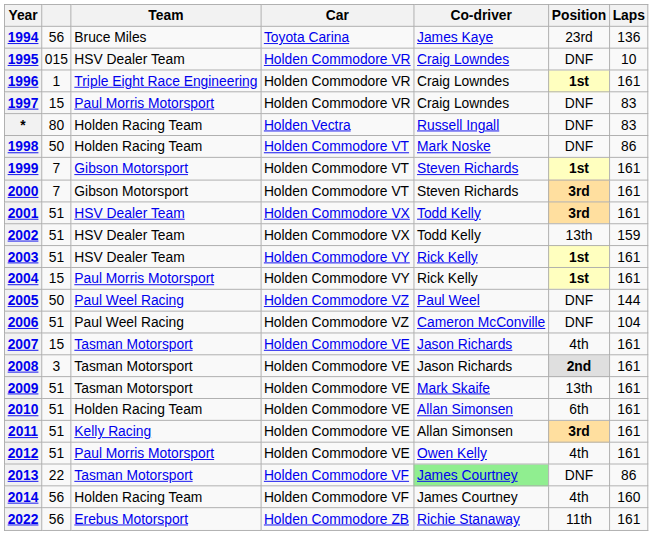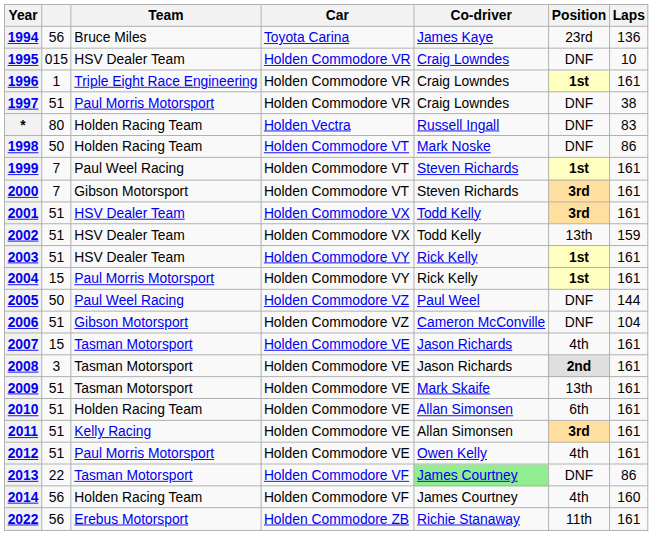 <table class="wikitable" style="font-size: 95%;">
 <tr>
 <th>Year</th>
 <th></th>
 <th>Team</th>
 <th>Car</th>
 <th>Co-driver</th>
 <th>Position</th>
 <th>Laps</th>
 </tr>
 <tr>
 <th><a href='#'>1994</a></th>
 <td align="center">56</td>
 <td>Bruce Miles</td>
 <td><a href='#'>Toyota Carina</a></td>
 <td> <a href='#'>James Kaye</a></td>
 <td align="center">23rd</td>
 <td align="center">136</td>
 </tr>
 <tr>
 <th><a href='#'>1995</a></th>
 <td align="center">015</td>
 <td>HSV Dealer Team</td>
 <td><a href='#'>Holden Commodore VR</a></td>
 <td> <a href='#'>Craig Lowndes</a></td>
 <td align="center">DNF</td>
 <td align="center">10</td>
 </tr>
 <tr>
 <th><a href='#'>1996</a></th>
 <td align="center">1</td>
 <td><a href='#'>Triple Eight Race Engineering</a></td>
 <td>Holden Commodore VR</td>
 <td> Craig Lowndes</td>
 <td align="center" style="background:#ffffbf;"><strong>1st</strong></td>
 <td align="center">161</td>
 </tr>
 <tr>
 <th><a href='#'>1997</a></th>
-<td align="center">15</td>
+<td align="center">51</td>
 <td><a href='#'>Paul Morris Motorsport</a></td>
 <td>Holden Commodore VR</td>
 <td> Craig Lowndes</td>
 <td align="center">DNF</td>
-<td align="center">83</td>
+<td align="center">38</td>
 </tr>
 <tr>
 <th>*</th>
 <td align="center">80</td>
 <td>Holden Racing Team</td>
 <td><a href='#'>Holden Vectra</a></td>
 <td> <a href='#'>Russell Ingall</a></td>
 <td align="center">DNF</td>
 <td align="center">83</td>
 </tr>
 <tr>
 <th><a href='#'>1998</a></th>
 <td align="center">50</td>
 <td>Holden Racing Team</td>
 <td><a href='#'>Holden Commodore VT</a></td>
 <td> <a href='#'>Mark Noske</a></td>
 <td align="center">DNF</td>
 <td align="center">86</td>
 </tr>
 <tr>
 <th><a href='#'>1999</a></th>
 <td align="center">7</td>
-<td><a href='#'>Gibson Motorsport</a></td>
+<td>Paul Weel Racing</td>
 <td>Holden Commodore VT</td>
 <td> <a href='#'>Steven Richards</a></td>
 <td align="center" style="background:#ffffbf;"><strong>1st</strong></td>
 <td align="center">161</td>
 </tr>
 <tr>
 <th><a href='#'>2000</a></th>
 <td align="center">7</td>
 <td>Gibson Motorsport</td>
 <td>Holden Commodore VT</td>
 <td> Steven Richards</td>
 <td align="center" style="background:#ffdf9f;"><strong>3rd</strong></td>
 <td align="center">161</td>
 </tr>
 <tr>
 <th><a href='#'>2001</a></th>
 <td align="center">51</td>
 <td><a href='#'>HSV Dealer Team</a></td>
 <td><a href='#'>Holden Commodore VX</a></td>
 <td> <a href='#'>Todd Kelly</a></td>
 <td align="center" style="background:#ffdf9f;"><strong>3rd</strong></td>
 <td align="center">161</td>
 </tr>
 <tr>
 <th><a href='#'>2002</a></th>
 <td align="center">51</td>
 <td>HSV Dealer Team</td>
 <td>Holden Commodore VX</td>
 <td> Todd Kelly</td>
 <td align="center">13th</td>
 <td align="center">159</td>
 </tr>
 <tr>
 <th><a href='#'>2003</a></th>
 <td align="center">51</td>
 <td>HSV Dealer Team</td>
 <td><a href='#'>Holden Commodore VY</a></td>
 <td> <a href='#'>Rick Kelly</a></td>
 <td align="center" style="background:#ffffbf;"><strong>1st</strong></td>
 <td align="center">161</td>
 </tr>
 <tr>
 <th><a href='#'>2004</a></th>
 <td align="center">15</td>
 <td><a href='#'>Paul Morris Motorsport</a></td>
 <td>Holden Commodore VY</td>
 <td> Rick Kelly</td>
 <td align="center" style="background:#ffffbf;"><strong>1st</strong></td>
 <td align="center">161</td>
 </tr>
 <tr>
 <th><a href='#'>2005</a></th>
 <td align="center">50</td>
 <td><a href='#'>Paul Weel Racing</a></td>
 <td><a href='#'>Holden Commodore VZ</a></td>
 <td> <a href='#'>Paul Weel</a></td>
 <td align="center">DNF</td>
 <td align="center">144</td>
 </tr>
 <tr>
 <th><a href='#'>2006</a></th>
 <td align="center">51</td>
-<td>Paul Weel Racing</td>
+<td><a href='#'>Gibson Motorsport</a></td>
 <td>Holden Commodore VZ</td>
 <td> <a href='#'>Cameron McConville</a></td>
 <td align="center">DNF</td>
 <td align="center">104</td>
 </tr>
 <tr>
 <th><a href='#'>2007</a></th>
 <td align="center">15</td>
 <td><a href='#'>Tasman Motorsport</a></td>
 <td><a href='#'>Holden Commodore VE</a></td>
 <td> <a href='#'>Jason Richards</a></td>
 <td align="center">4th</td>
 <td align="center">161</td>
 </tr>
 <tr>
 <th><a href='#'>2008</a></th>
 <td align="center">3</td>
 <td>Tasman Motorsport</td>
 <td>Holden Commodore VE</td>
 <td> Jason Richards</td>
 <td align="center" style="background:#dfdfdf;"><strong>2nd</strong></td>
 <td align="center">161</td>
 </tr>
 <tr>
 <th><a href='#'>2009</a></th>
 <td align="center">51</td>
 <td>Tasman Motorsport</td>
 <td>Holden Commodore VE</td>
 <td> <a href='#'>Mark Skaife</a></td>
 <td align="center">13th</td>
 <td align="center">161</td>
 </tr>
 <tr>
 <th><a href='#'>2010</a></th>
 <td align="center">51</td>
 <td>Holden Racing Team</td>
 <td>Holden Commodore VE</td>
 <td> <a href='#'>Allan Simonsen</a></td>
 <td align="center">6th</td>
 <td align="center">161</td>
 </tr>
 <tr>
 <th><a href='#'>2011</a></th>
 <td align="center">51</td>
 <td><a href='#'>Kelly Racing</a></td>
 <td>Holden Commodore VE</td>
 <td> Allan Simonsen</td>
 <td align="center" style="background:#ffdf9f;"><strong>3rd</strong></td>
 <td align="center">161</td>
 </tr>
 <tr>
 <th><a href='#'>2012</a></th>
 <td align="center">51</td>
 <td><a href='#'>Paul Morris Motorsport</a></td>
 <td>Holden Commodore VE</td>
 <td> <a href='#'>Owen Kelly</a></td>
 <td align="center">4th</td>
 <td align="center">161</td>
 </tr>
 <tr>
 <th><a href='#'>2013</a></th>
 <td align="center">22</td>
 <td><a href='#'>Tasman Motorsport</a></td>
 <td><a href='#'>Holden Commodore VF</a></td>
 <td style="background: lightgreen;"> <a href='#'>James Courtney</a></td>
 <td align="center">DNF</td>
 <td align="center">86</td>
 </tr>
 <tr>
 <th><a href='#'>2014</a></th>
 <td align="center">56</td>
 <td>Holden Racing Team</td>
 <td>Holden Commodore VF</td>
 <td> James Courtney</td>
 <td align="center">4th</td>
 <td align="center">160</td>
 </tr>
 <tr>
 <th><a href='#'>2022</a></th>
 <td align="center">56</td>
 <td><a href='#'>Erebus Motorsport</a></td>
 <td><a href='#'>Holden Commodore ZB</a></td>
 <td> <a href='#'>Richie Stanaway</a></td>
 <td align="center">11th</td>
 <td align="center">161</td>
 </tr>
 </table>
